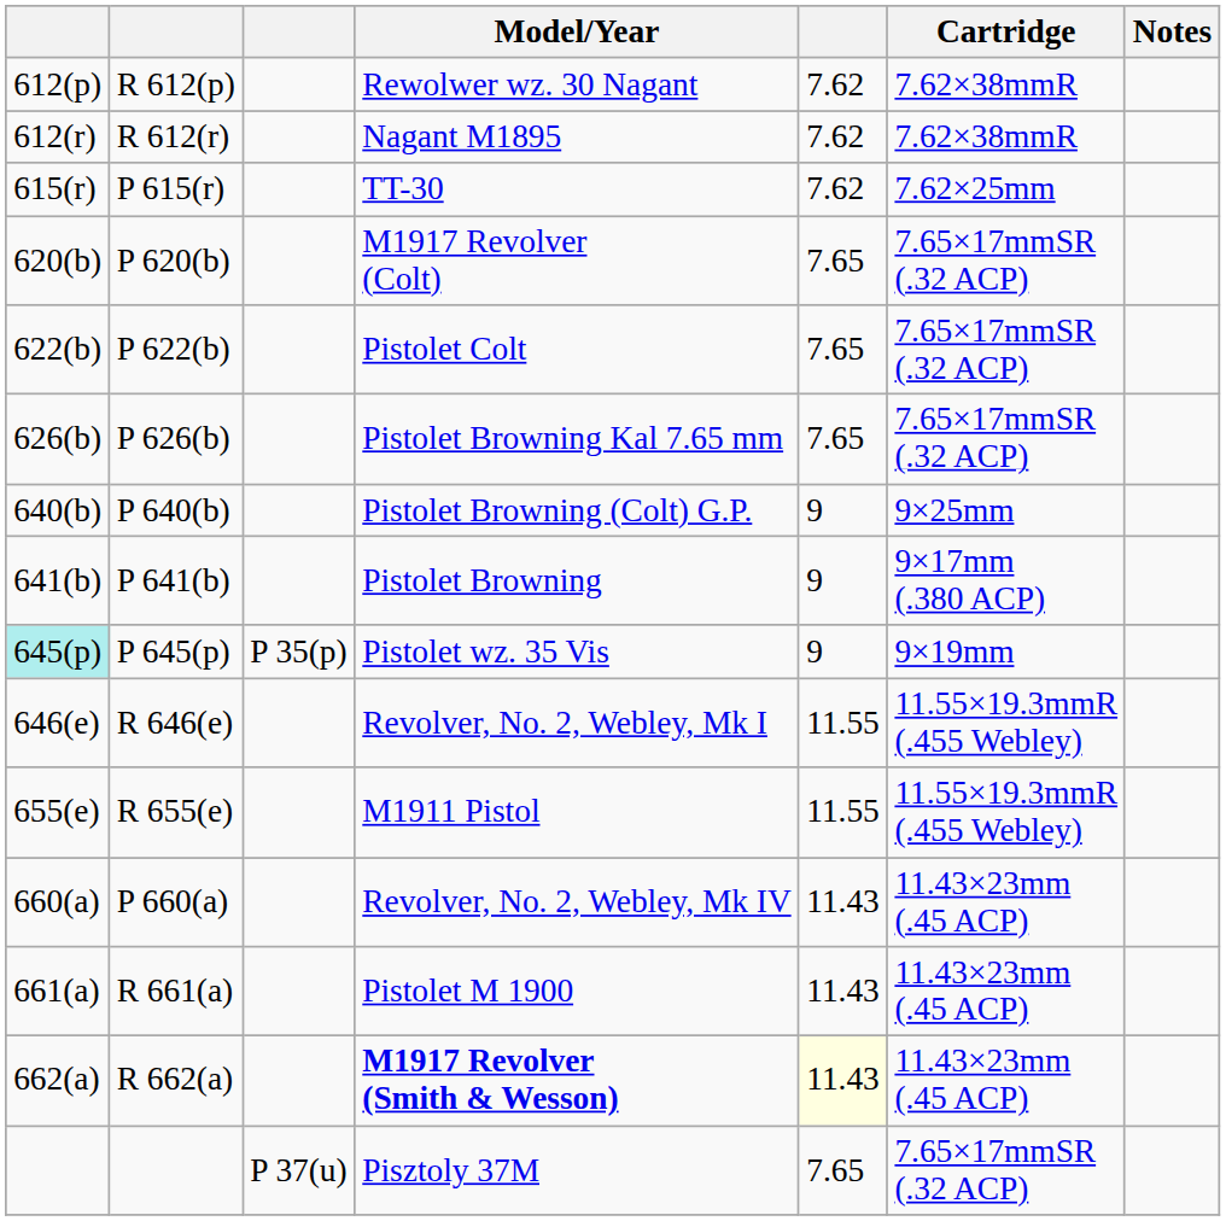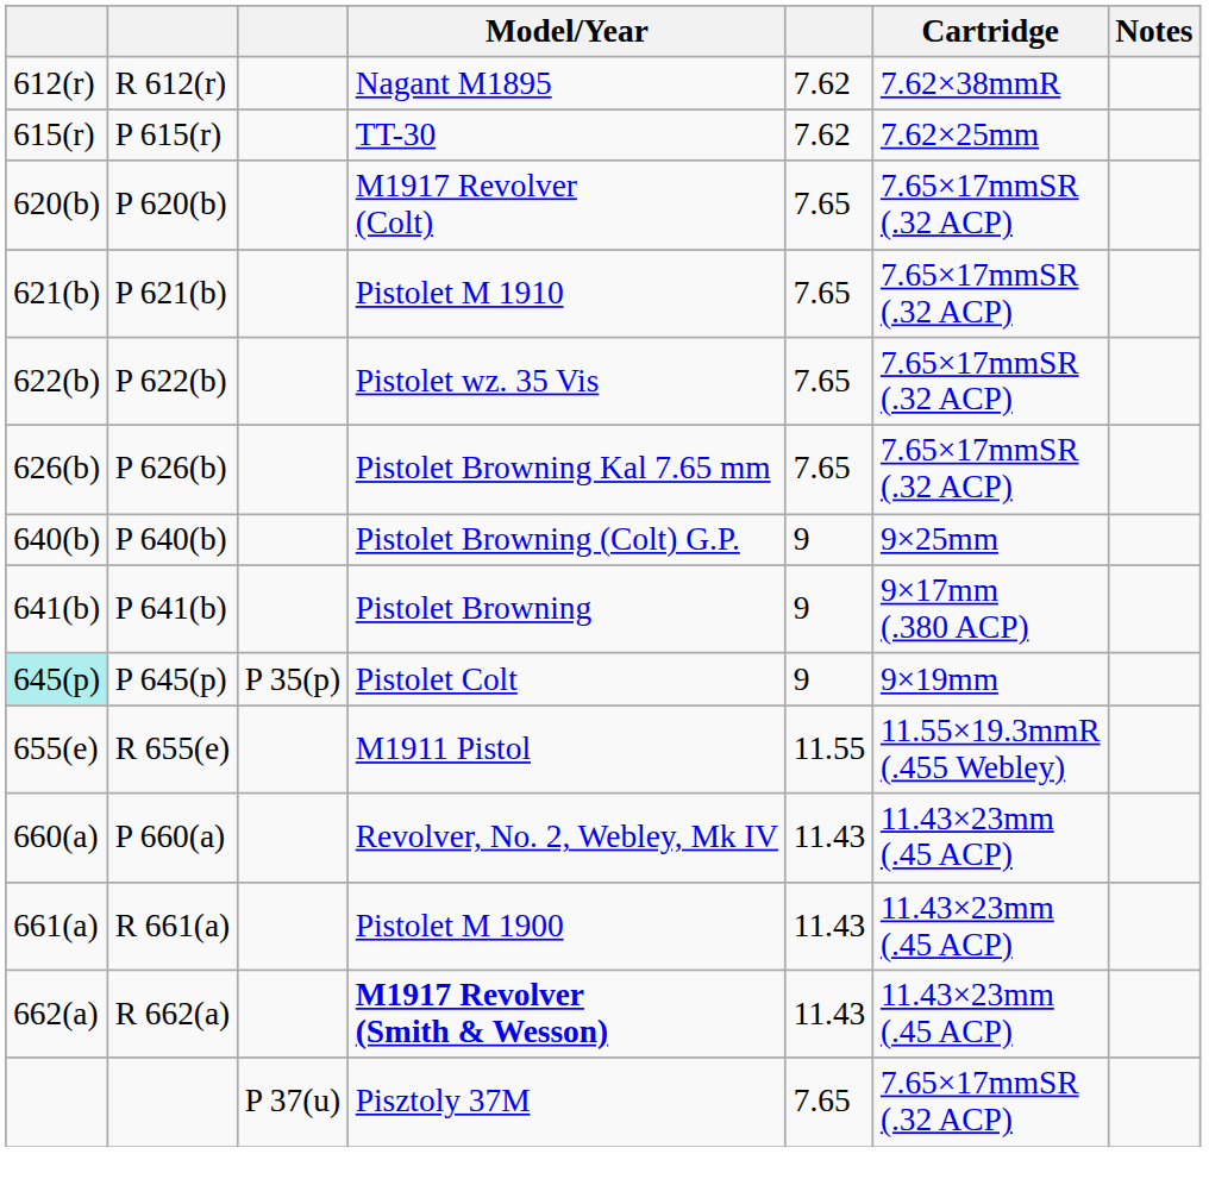 <table border="1" class="wikitable sortable">
 <tr>
 <th></th>
 <th></th>
 <th></th>
 <th>Model/Year</th>
 <th><br></th>
 <th>Cartridge</th>
 <th>Notes</th>
-</tr>
-<tr>
-<td>612(p)</td>
-<td>R 612(p)</td>
-<td></td>
-<td><a href='#'>Rewolwer wz. 30 Nagant</a></td>
-<td>7.62</td>
-<td><a href='#'>7.62×38mmR</a></td>
-<td></td>
 </tr>
 <tr>
 <td>612(r)</td>
 <td>R 612(r)</td>
 <td></td>
 <td><a href='#'>Nagant M1895</a></td>
 <td>7.62</td>
 <td><a href='#'>7.62×38mmR</a></td>
 <td></td>
 </tr>
 <tr>
 <td>615(r)</td>
 <td>P 615(r)</td>
 <td></td>
 <td><a href='#'>TT-30</a></td>
 <td>7.62</td>
 <td><a href='#'>7.62×25mm</a></td>
 <td></td>
 </tr>
 <tr>
 <td>620(b)</td>
 <td>P 620(b)</td>
 <td></td>
 <td><a href='#'>M1917 Revolver<br>(Colt)</a></td>
 <td>7.65</td>
 <td><a href='#'>7.65×17mmSR<br>(.32 ACP)</a></td>
 <td></td>
 </tr>
 <tr>
+<td>621(b)</td>
+<td>P 621(b)</td>
+<td></td>
+<td><a href='#'>Pistolet M 1910</a></td>
+<td>7.65</td>
+<td><a href='#'>7.65×17mmSR<br>(.32 ACP)</a></td>
+<td></td>
+</tr>
+<tr>
 <td>622(b)</td>
 <td>P 622(b)</td>
 <td></td>
-<td><a href='#'>Pistolet Colt</a></td>
+<td><a href='#'>Pistolet wz. 35 Vis</a></td>
 <td>7.65</td>
 <td><a href='#'>7.65×17mmSR<br>(.32 ACP)</a></td>
 <td></td>
 </tr>
 <tr>
 <td>626(b)</td>
 <td>P 626(b)</td>
 <td></td>
 <td><a href='#'>Pistolet Browning Kal 7.65 mm</a></td>
 <td>7.65</td>
 <td><a href='#'>7.65×17mmSR<br>(.32 ACP)</a></td>
 <td></td>
 </tr>
 <tr>
 <td>640(b)</td>
 <td>P 640(b)</td>
 <td></td>
 <td><a href='#'>Pistolet Browning (Colt) G.P.</a></td>
 <td>9</td>
 <td><a href='#'>9×25mm</a></td>
 <td></td>
 </tr>
 <tr>
 <td>641(b)</td>
 <td>P 641(b)</td>
 <td></td>
 <td><a href='#'>Pistolet Browning</a></td>
 <td>9</td>
 <td><a href='#'>9×17mm<br>(.380 ACP)</a></td>
 <td></td>
 </tr>
 <tr>
 <td style="background: paleturquoise;">645(p)</td>
 <td>P 645(p)</td>
 <td>P 35(p)</td>
-<td><a href='#'>Pistolet wz. 35 Vis</a></td>
+<td><a href='#'>Pistolet Colt</a></td>
 <td>9</td>
 <td><a href='#'>9×19mm</a></td>
-<td></td>
-</tr>
-<tr>
-<td>646(e)</td>
-<td>R 646(e)</td>
-<td></td>
-<td><a href='#'>Revolver, No. 2, Webley, Mk I</a></td>
-<td>11.55</td>
-<td><a href='#'>11.55×19.3mmR<br>(.455 Webley)</a></td>
 <td></td>
 </tr>
 <tr>
 <td>655(e)</td>
 <td>R 655(e)</td>
 <td></td>
 <td><a href='#'>M1911 Pistol</a></td>
 <td>11.55</td>
 <td><a href='#'>11.55×19.3mmR<br>(.455 Webley)</a></td>
 <td></td>
 </tr>
 <tr>
 <td>660(a)</td>
 <td>P 660(a)</td>
 <td></td>
 <td><a href='#'>Revolver, No. 2, Webley, Mk IV</a></td>
 <td>11.43</td>
 <td><a href='#'>11.43×23mm<br>(.45 ACP)</a></td>
 <td></td>
 </tr>
 <tr>
 <td>661(a)</td>
 <td>R 661(a)</td>
 <td></td>
 <td><a href='#'>Pistolet M 1900</a></td>
 <td>11.43</td>
 <td><a href='#'>11.43×23mm<br>(.45 ACP)</a></td>
 <td></td>
 </tr>
 <tr>
 <td>662(a)</td>
 <td>R 662(a)</td>
 <td></td>
 <td><strong><a href='#'>M1917 Revolver<br>(Smith & Wesson)</a></strong></td>
-<td style="background: lightyellow;">11.43</td>
+<td>11.43</td>
 <td><a href='#'>11.43×23mm<br>(.45 ACP)</a></td>
 <td></td>
 </tr>
 <tr>
 <td></td>
 <td></td>
 <td>P 37(u)</td>
 <td><a href='#'>Pisztoly 37M</a></td>
 <td>7.65</td>
 <td><a href='#'>7.65×17mmSR<br>(.32 ACP)</a></td>
 <td></td>
 </tr>
 </table>
